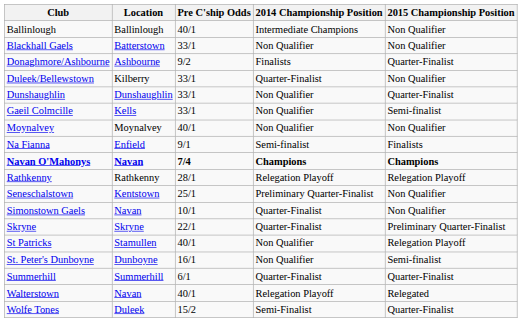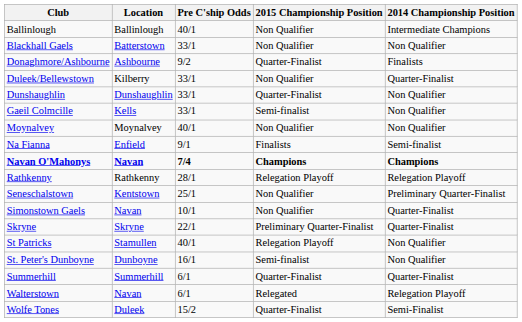 <table class="wikitable sortable">
 <tr>
 <th>Club</th>
 <th>Location</th>
 <th>Pre C'ship Odds</th>
+<th>2015 Championship Position</th>
 <th>2014 Championship Position</th>
-<th>2015 Championship Position</th>
 </tr>
 <tr>
 <td>Ballinlough</td>
 <td>Ballinlough</td>
 <td>40/1</td>
+<td>Non Qualifier</td>
 <td>Intermediate Champions</td>
-<td>Non Qualifier</td>
 </tr>
 <tr>
 <td><a href='#'>Blackhall Gaels</a></td>
 <td><a href='#'>Batterstown</a></td>
 <td>33/1</td>
 <td>Non Qualifier</td>
 <td>Non Qualifier</td>
 </tr>
 <tr>
 <td><a href='#'>Donaghmore/Ashbourne</a></td>
 <td><a href='#'>Ashbourne</a></td>
 <td>9/2</td>
+<td>Quarter-Finalist</td>
 <td>Finalists</td>
-<td>Quarter-Finalist</td>
 </tr>
 <tr>
 <td><a href='#'>Duleek/Bellewstown</a></td>
 <td>Kilberry</td>
 <td>33/1</td>
+<td>Non Qualifier</td>
 <td>Quarter-Finalist</td>
-<td>Non Qualifier</td>
 </tr>
 <tr>
 <td><a href='#'>Dunshaughlin</a></td>
 <td><a href='#'>Dunshaughlin</a></td>
 <td>33/1</td>
+<td>Quarter-Finalist</td>
 <td>Non Qualifier</td>
-<td>Quarter-Finalist</td>
 </tr>
 <tr>
 <td><a href='#'>Gaeil Colmcille</a></td>
 <td><a href='#'>Kells</a></td>
 <td>33/1</td>
+<td>Semi-finalist</td>
 <td>Non Qualifier</td>
-<td>Semi-finalist</td>
 </tr>
 <tr>
 <td><a href='#'>Moynalvey</a></td>
 <td>Moynalvey</td>
 <td>40/1</td>
 <td>Non Qualifier</td>
 <td>Non Qualifier</td>
 </tr>
 <tr>
 <td><a href='#'>Na Fianna</a></td>
 <td><a href='#'>Enfield</a></td>
 <td>9/1</td>
+<td>Finalists</td>
 <td>Semi-finalist</td>
-<td>Finalists</td>
 </tr>
 <tr>
 <td><strong><a href='#'>Navan O'Mahonys</a></strong></td>
 <td><strong><a href='#'>Navan</a></strong></td>
 <td><strong>7/4</strong></td>
 <td><strong>Champions</strong></td>
 <td><strong>Champions</strong></td>
 </tr>
 <tr>
 <td><a href='#'>Rathkenny</a></td>
 <td>Rathkenny</td>
 <td>28/1</td>
 <td>Relegation Playoff</td>
 <td>Relegation Playoff</td>
 </tr>
 <tr>
 <td><a href='#'>Seneschalstown</a></td>
 <td><a href='#'>Kentstown</a></td>
 <td>25/1</td>
+<td>Non Qualifier</td>
 <td>Preliminary Quarter-Finalist</td>
-<td>Non Qualifier</td>
 </tr>
 <tr>
 <td><a href='#'>Simonstown Gaels</a></td>
 <td><a href='#'>Navan</a></td>
 <td>10/1</td>
+<td>Non Qualifier</td>
 <td>Quarter-Finalist</td>
-<td>Non Qualifier</td>
 </tr>
 <tr>
 <td><a href='#'>Skryne</a></td>
 <td><a href='#'>Skryne</a></td>
 <td>22/1</td>
+<td>Preliminary Quarter-Finalist</td>
 <td>Quarter-Finalist</td>
-<td>Preliminary Quarter-Finalist</td>
 </tr>
 <tr>
 <td><a href='#'>St Patricks</a></td>
 <td><a href='#'>Stamullen</a></td>
 <td>40/1</td>
+<td>Relegation Playoff</td>
 <td>Non Qualifier</td>
-<td>Relegation Playoff</td>
 </tr>
 <tr>
 <td><a href='#'>St. Peter's Dunboyne</a></td>
 <td><a href='#'>Dunboyne</a></td>
 <td>16/1</td>
+<td>Semi-finalist</td>
 <td>Non Qualifier</td>
-<td>Semi-finalist</td>
 </tr>
 <tr>
 <td><a href='#'>Summerhill</a></td>
 <td><a href='#'>Summerhill</a></td>
 <td>6/1</td>
 <td>Quarter-Finalist</td>
 <td>Quarter-Finalist</td>
 </tr>
 <tr>
 <td><a href='#'>Walterstown</a></td>
 <td><a href='#'>Navan</a></td>
-<td>40/1</td>
+<td>6/1</td>
+<td>Relegated</td>
 <td>Relegation Playoff</td>
-<td>Relegated</td>
 </tr>
 <tr>
 <td><a href='#'>Wolfe Tones</a></td>
 <td><a href='#'>Duleek</a></td>
 <td>15/2</td>
+<td>Quarter-Finalist</td>
 <td>Semi-Finalist</td>
-<td>Quarter-Finalist</td>
 </tr>
 </table>
